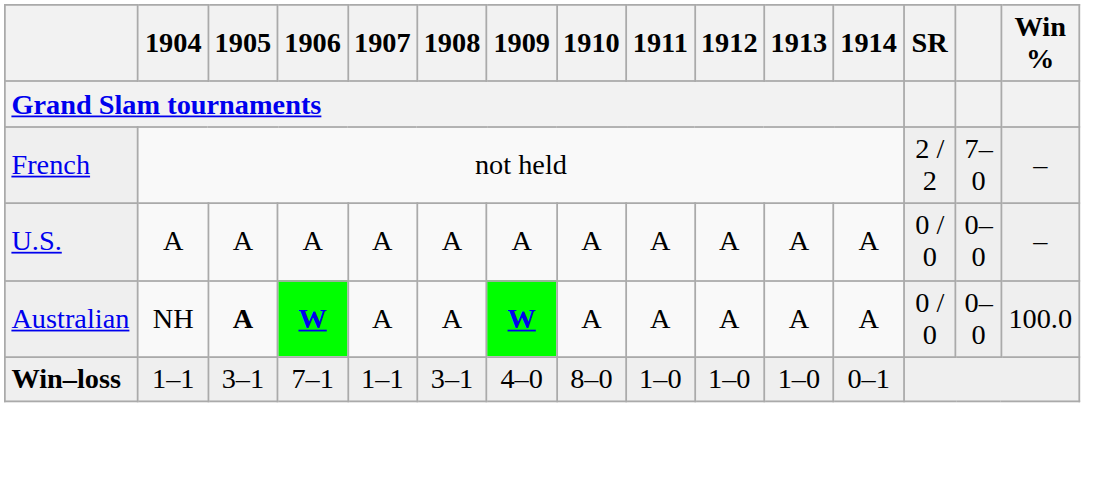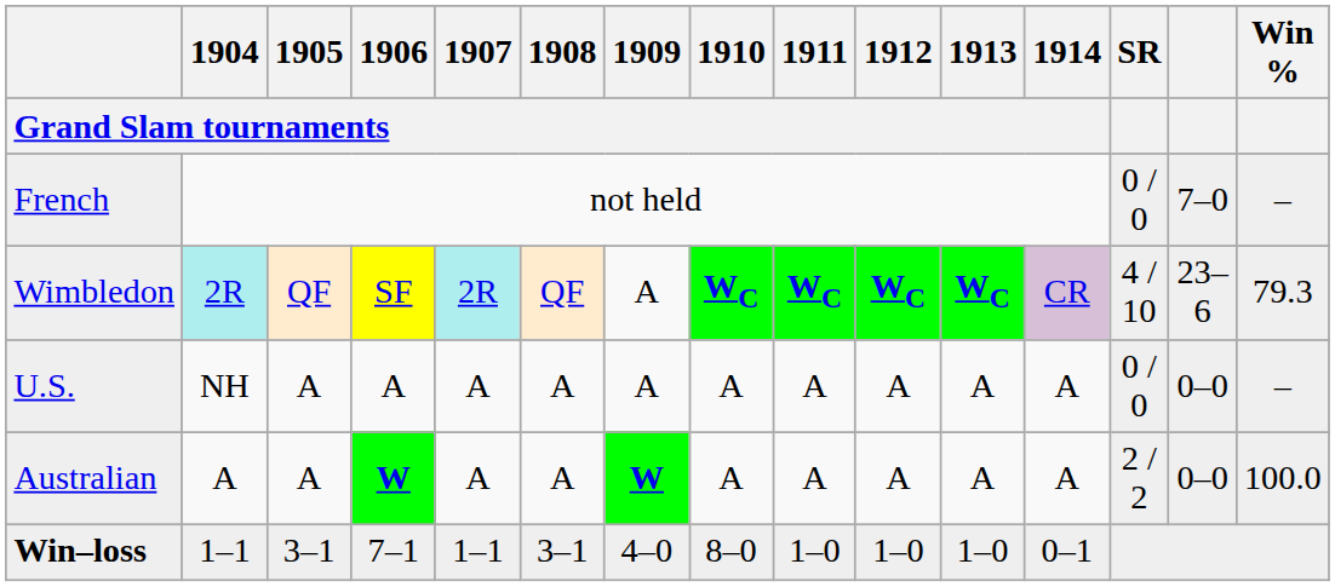 <table class=wikitable style=font-size:100%;text-align:center>
 <tr>
 <th style=width:85px></th>
 <th>1904</th>
 <th>1905</th>
 <th>1906</th>
 <th>1907</th>
 <th>1908</th>
 <th>1909</th>
 <th>1910</th>
 <th>1911</th>
 <th>1912</th>
 <th>1913</th>
 <th>1914</th>
 <th style=width:45px>SR</th>
 <th style=width:45px></th>
 <th style=width:45px>Win %</th>
 </tr>
 <tr>
 <th style=text-align:left colspan=12><a href='#'>Grand Slam tournaments</a></th>
 <th></th>
 <th></th>
 <th></th>
 </tr>
 <tr>
 <td style=text-align:left bgcolor=efefef><a href='#'>French</a></td>
 <td colspan=11>not held</td>
-<td bgcolor=efefef>2 / 2</td>
+<td bgcolor=efefef>0 / 0</td>
 <td bgcolor=efefef>7–0</td>
 <td bgcolor=efefef>–</td>
 </tr>
 <tr>
+<td style=text-align:left bgcolor=efefef><a href='#'>Wimbledon</a></td>
+<td bgcolor=afeeee><a href='#'>2R</a></td>
+<td bgcolor=ffebcd><a href='#'>QF</a></td>
+<td bgcolor=yellow><a href='#'>SF</a></td>
+<td bgcolor=afeeee><a href='#'>2R</a></td>
+<td bgcolor=ffebcd><a href='#'>QF</a></td>
+<td>A</td>
+<td bgcolor=lime><strong><a href='#'>W<sub>C</sub></a></strong></td>
+<td bgcolor=lime><strong><a href='#'>W<sub>C</sub></a></strong></td>
+<td bgcolor=lime><strong><a href='#'>W<sub>C</sub></a></strong></td>
+<td bgcolor=lime><strong><a href='#'>W<sub>C</sub></a></strong></td>
+<td bgcolor=thistle><a href='#'>CR</a></td>
+<td bgcolor=efefef>4 / 10</td>
+<td bgcolor=efefef>23–6</td>
+<td bgcolor=efefef>79.3</td>
+</tr>
+<tr>
 <td style=text-align:left bgcolor=efefef><a href='#'>U.S.</a></td>
-<td>A</td>
+<td>NH</td>
 <td>A</td>
 <td>A</td>
 <td>A</td>
 <td>A</td>
 <td>A</td>
 <td>A</td>
 <td>A</td>
 <td>A</td>
 <td>A</td>
 <td>A</td>
 <td bgcolor=efefef>0 / 0</td>
 <td bgcolor=efefef>0–0</td>
 <td bgcolor=efefef>–</td>
 </tr>
 <tr>
 <td style=text-align:left bgcolor=efefef><a href='#'>Australian</a></td>
-<td>NH</td>
-<td><strong>A</strong></td>
+<td>A</td>
+<td>A</td>
 <td bgcolor=lime><strong><a href='#'>W</a></strong></td>
 <td>A</td>
 <td>A</td>
 <td bgcolor=lime><strong><a href='#'>W</a></strong></td>
 <td>A</td>
 <td>A</td>
 <td>A</td>
 <td>A</td>
 <td>A</td>
-<td bgcolor=efefef>0 / 0</td>
+<td bgcolor=efefef>2 / 2</td>
 <td bgcolor=efefef>0–0</td>
 <td bgcolor=efefef>100.0</td>
 </tr>
 <tr style=background:#efefef>
 <td style=text-align:left><strong>Win–loss</strong></td>
 <td>1–1</td>
 <td>3–1</td>
 <td>7–1</td>
 <td>1–1</td>
 <td>3–1</td>
 <td>4–0</td>
 <td>8–0</td>
 <td>1–0</td>
 <td>1–0</td>
 <td>1–0</td>
 <td>0–1</td>
 <td colspan=3></td>
 </tr>
 </table>
